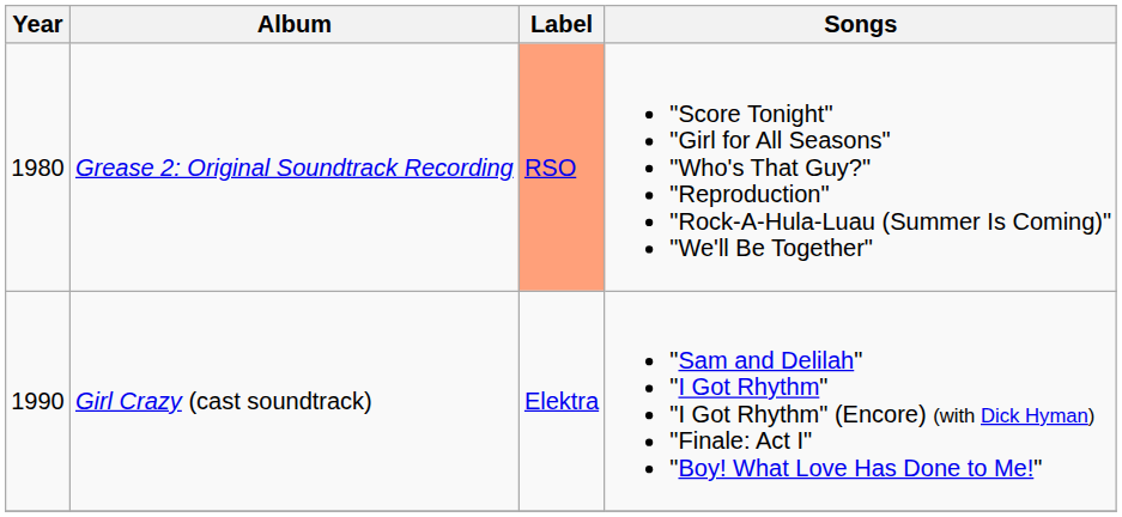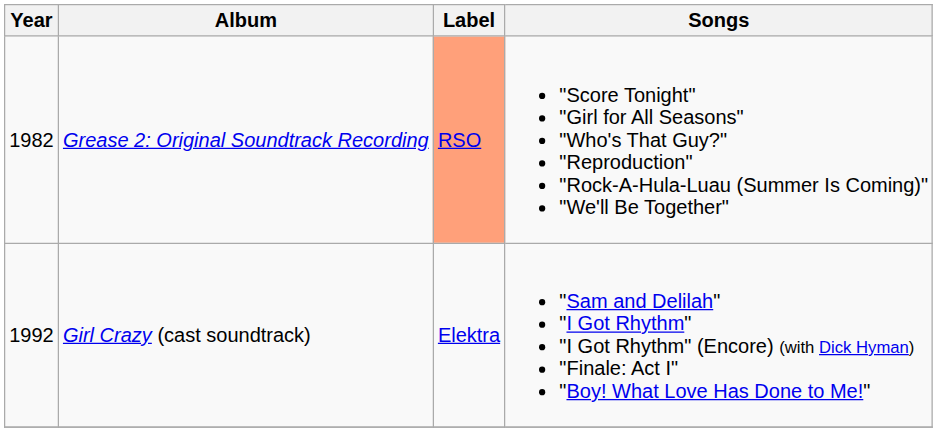 <table class="wikitable">
 <tr>
 <th>Year</th>
 <th>Album</th>
 <th>Label</th>
 <th>Songs</th>
 </tr>
 <tr>
-<td>1980</td>
+<td>1982</td>
 <td><em><a href='#'>Grease 2: Original Soundtrack Recording</a></em></td>
 <td style="background: lightsalmon;"><a href='#'>RSO</a></td>
 <td><br><ul><li>"Score Tonight"</li><li>"Girl for All Seasons"</li><li>"Who's That Guy?"</li><li>"Reproduction"</li><li>"Rock-A-Hula-Luau (Summer Is Coming)"</li><li>"We'll Be Together"</li></ul></td>
 </tr>
 <tr>
-<td>1990</td>
+<td>1992</td>
 <td><em><a href='#'>Girl Crazy</a></em> (cast soundtrack)</td>
 <td><a href='#'>Elektra</a></td>
 <td><br><ul><li>"<a href='#'>Sam and Delilah</a>"</li><li>"<a href='#'>I Got Rhythm</a>"</li><li>"I Got Rhythm" (Encore) <small>(with <a href='#'>Dick Hyman</a>)</small></li><li>"Finale: Act I"</li><li>"<a href='#'>Boy! What Love Has Done to Me!</a>"</li></ul></td>
 </tr>
 <tr>
 </tr>
 </table>
